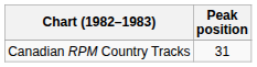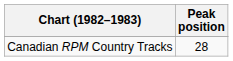 <table class="wikitable sortable">
 <tr>
 <th align="left">Chart (1982–1983)</th>
 <th align="center">Peak<br>position</th>
 </tr>
 <tr>
 </tr>
 <tr>
 <td align="left">Canadian <em>RPM</em> Country Tracks</td>
-<td align="center">31</td>
+<td align="center">28</td>
 </tr>
 </table>
